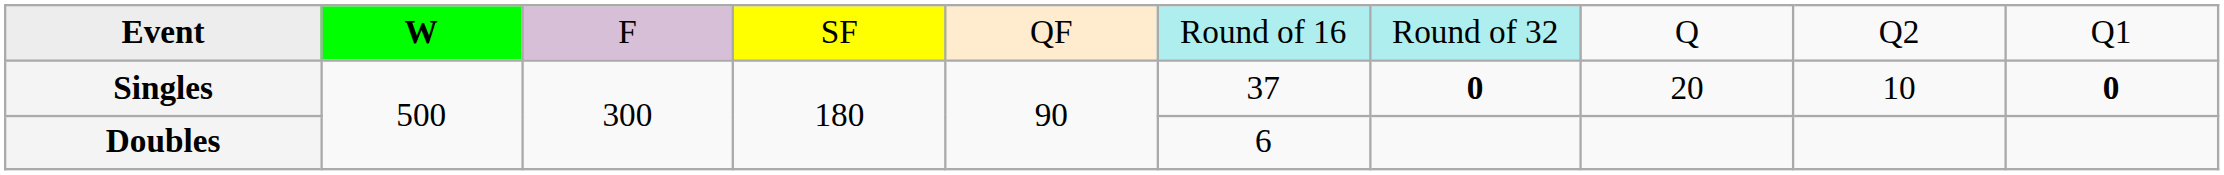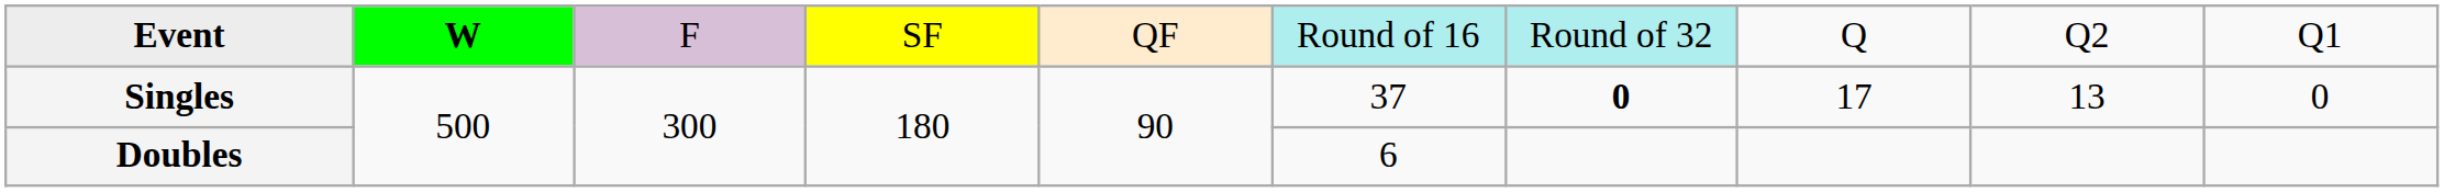 <table class=wikitable style=font-size:90%;text-align:center>
 <tr>
 <td style="width:130px; background:#ededed;"><strong>Event</strong></td>
 <td style="width:80px; background:lime;"><strong>W</strong></td>
 <td style="width:85px; background:thistle;">F</td>
 <td style="width:85px; background:#ff0;">SF</td>
 <td style="width:85px; background:#ffebcd;">QF</td>
 <td style="width:85px; background:#afeeee;">Round of 16</td>
 <td style="width:85px; background:#afeeee;">Round of 32</td>
 <td width=85>Q</td>
 <td width=85>Q2</td>
 <td width=85>Q1</td>
 </tr>
 <tr>
 <th style="background:#f4f4f4;">Singles</th>
 <td rowspan=2>500</td>
 <td rowspan=2>300</td>
 <td rowspan=2>180</td>
 <td rowspan=2>90</td>
 <td>37</td>
 <td><strong>0</strong></td>
-<td>20</td>
-<td>10</td>
-<td><strong>0</strong></td>
+<td>17</td>
+<td>13</td>
+<td>0</td>
 </tr>
 <tr>
 <th style="background:#f4f4f4;">Doubles</th>
 <td>6</td>
 <td></td>
 <td></td>
 <td></td>
 <td></td>
 </tr>
 </table>
